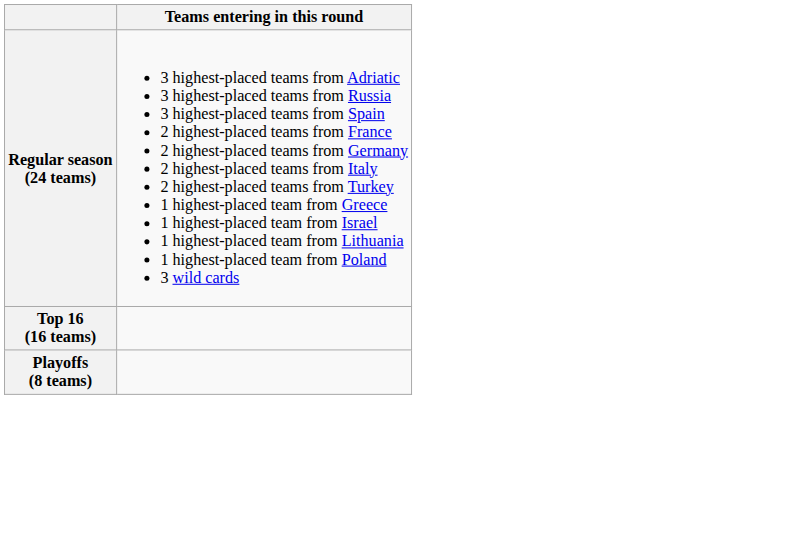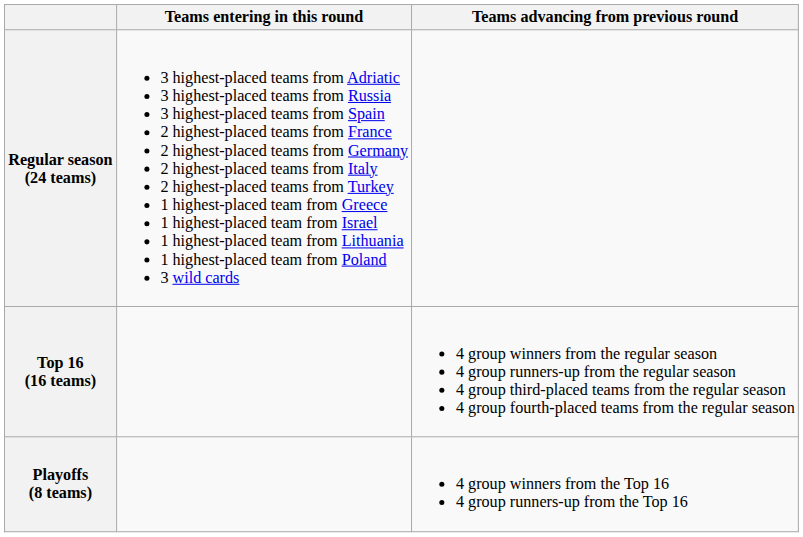 <table class="wikitable">
 <tr>
 <th></th>
 <th>Teams entering in this round</th>
+<th>Teams advancing from previous round</th>
 </tr>
 <tr>
 <th>Regular season<br>(24 teams)</th>
 <td><br><ul><li>3 highest-placed teams from <a href='#'>Adriatic</a></li><li>3 highest-placed teams from <a href='#'>Russia</a></li><li>3 highest-placed teams from <a href='#'>Spain</a></li><li>2 highest-placed teams from <a href='#'>France</a></li><li>2 highest-placed teams from <a href='#'>Germany</a></li><li>2 highest-placed teams from <a href='#'>Italy</a></li><li>2 highest-placed teams from <a href='#'>Turkey</a></li><li>1 highest-placed team from <a href='#'>Greece</a></li><li>1 highest-placed team from <a href='#'>Israel</a></li><li>1 highest-placed team from <a href='#'>Lithuania</a></li><li>1 highest-placed team from <a href='#'>Poland</a></li><li>3 <a href='#'>wild cards</a></li></ul></td>
+<td></td>
 </tr>
 <tr>
 <th>Top 16<br>(16 teams)</th>
 <td></td>
+<td><br><ul><li>4 group winners from the regular season</li><li>4 group runners-up from the regular season</li><li>4 group third-placed teams from the regular season</li><li>4 group fourth-placed teams from the regular season</li></ul></td>
 </tr>
 <tr>
 <th>Playoffs<br>(8 teams)</th>
 <td></td>
+<td><br><ul><li>4 group winners from the Top 16</li><li>4 group runners-up from the Top 16</li></ul></td>
 </tr>
 </table>
